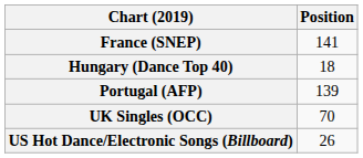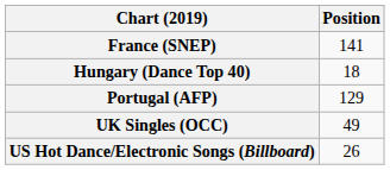 <table class="wikitable sortable plainrowheaders" style="text-align:center">
 <tr>
 <th scope="col">Chart (2019)</th>
 <th scope="col">Position</th>
 </tr>
 <tr>
 <th scope="row">France (SNEP)</th>
 <td>141</td>
 </tr>
 <tr>
 <th scope="row">Hungary (Dance Top 40)</th>
 <td>18</td>
 </tr>
 <tr>
 <th scope="row">Portugal (AFP)</th>
-<td>139</td>
+<td>129</td>
 </tr>
 <tr>
 <th scope="row">UK Singles (OCC)</th>
-<td>70</td>
+<td>49</td>
 </tr>
 <tr>
 <th scope="row">US Hot Dance/Electronic Songs (<em>Billboard</em>)</th>
 <td>26</td>
 </tr>
 </table>
